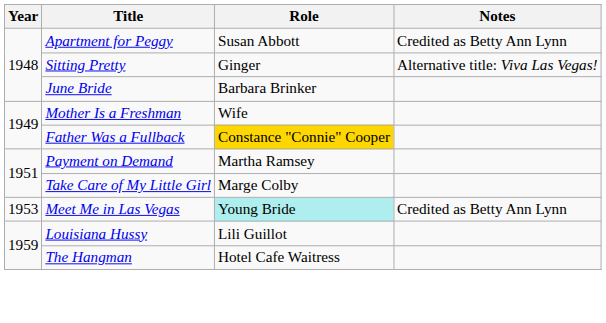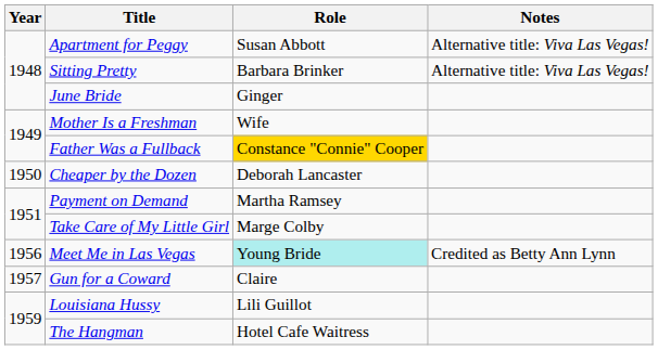 <table class="wikitable sortable">
 <tr>
 <th>Year</th>
 <th>Title</th>
 <th>Role</th>
 <th class="unsortable">Notes</th>
 </tr>
 <tr>
 <td rowspan=3>1948</td>
 <td><em><a href='#'>Apartment for Peggy</a></em></td>
 <td>Susan Abbott</td>
-<td>Credited as Betty Ann Lynn</td>
+<td>Alternative title: <em>Viva Las Vegas!</em></td>
 </tr>
 <tr>
 <td><em><a href='#'>Sitting Pretty</a></em></td>
-<td>Ginger</td>
+<td>Barbara Brinker</td>
 <td>Alternative title: <em>Viva Las Vegas!</em></td>
 </tr>
 <tr>
 <td><em><a href='#'>June Bride</a></em></td>
-<td>Barbara Brinker</td>
+<td>Ginger</td>
 <td></td>
 </tr>
 <tr>
 <td rowspan=2>1949</td>
 <td><em><a href='#'>Mother Is a Freshman</a></em></td>
 <td>Wife</td>
 <td></td>
 </tr>
 <tr>
 <td><em><a href='#'>Father Was a Fullback</a></em></td>
 <td style="background: gold;">Constance "Connie" Cooper</td>
 <td></td>
 </tr>
 <tr>
+<td>1950</td>
+<td><em><a href='#'>Cheaper by the Dozen</a></em></td>
+<td>Deborah Lancaster</td>
+<td></td>
+</tr>
+<tr>
 <td rowspan=2>1951</td>
 <td><em><a href='#'>Payment on Demand</a></em></td>
 <td>Martha Ramsey</td>
 <td></td>
 </tr>
 <tr>
 <td><em><a href='#'>Take Care of My Little Girl</a></em></td>
 <td>Marge Colby</td>
 <td></td>
 </tr>
 <tr>
-<td>1953</td>
+<td>1956</td>
 <td><em><a href='#'>Meet Me in Las Vegas</a></em></td>
 <td style="background: paleturquoise;">Young Bride</td>
 <td>Credited as Betty Ann Lynn</td>
+</tr>
+<tr>
+<td>1957</td>
+<td><em><a href='#'>Gun for a Coward</a></em></td>
+<td>Claire</td>
+<td></td>
 </tr>
 <tr>
 <td rowspan=2>1959</td>
 <td><em><a href='#'>Louisiana Hussy</a></em></td>
 <td>Lili Guillot</td>
 <td></td>
 </tr>
 <tr>
 <td><em><a href='#'>The Hangman</a></em></td>
 <td>Hotel Cafe Waitress</td>
 <td></td>
 </tr>
 </table>
